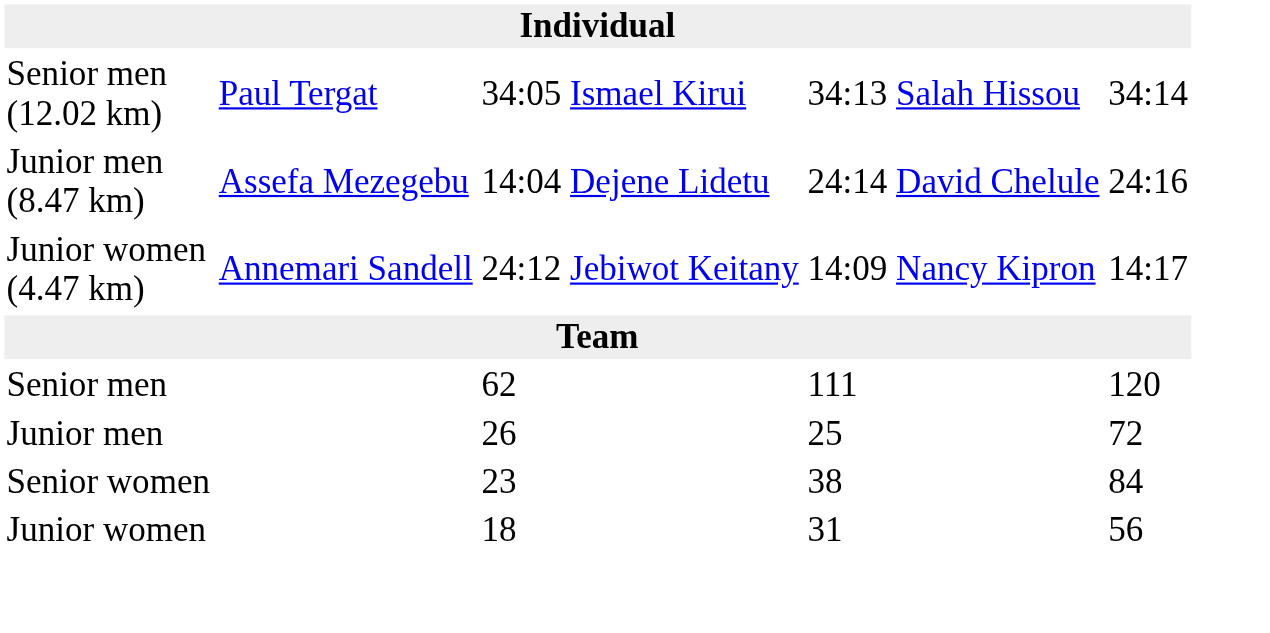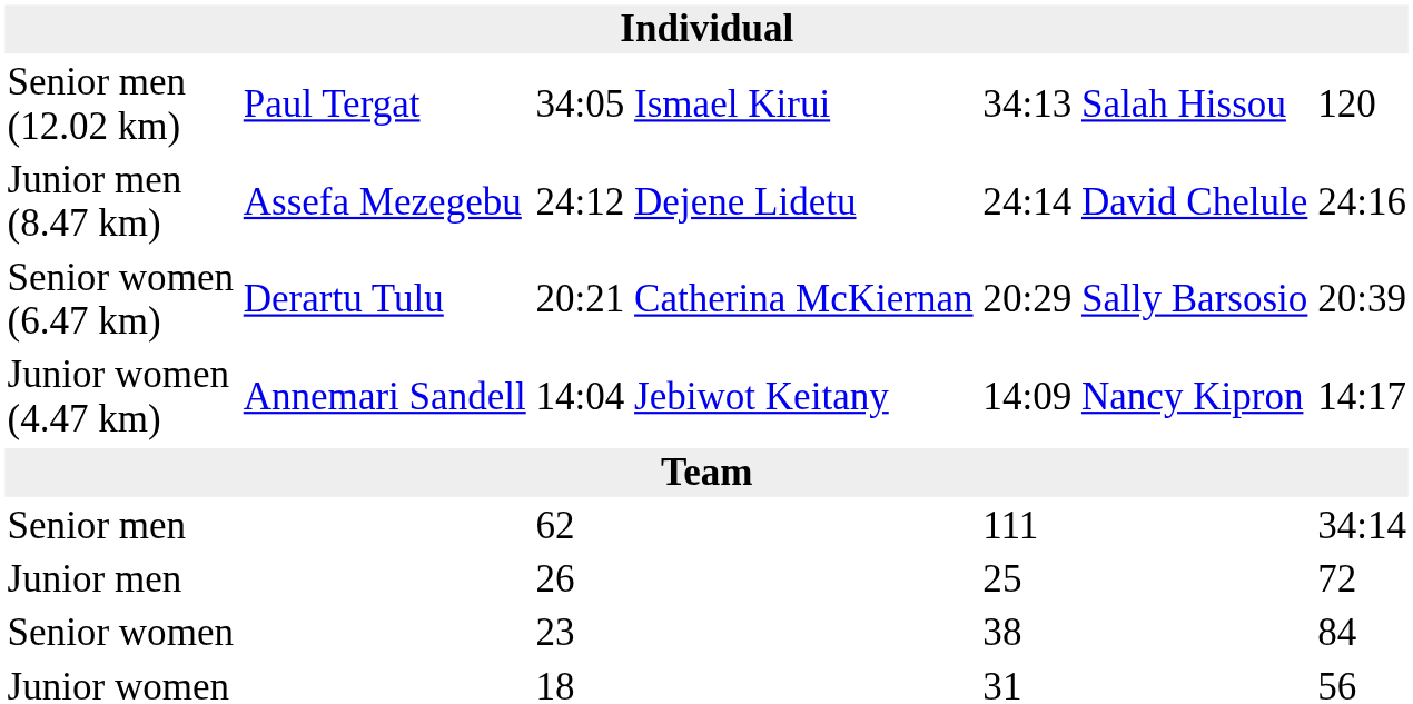 <table>
 <tr>
 <td colspan=7 bgcolor=#eeeeee style=text-align:center;><strong>Individual</strong></td>
 </tr>
 <tr>
 <td>Senior men<br>(12.02 km)</td>
 <td><a href='#'>Paul Tergat</a><br></td>
 <td>34:05</td>
 <td><a href='#'>Ismael Kirui</a><br></td>
 <td>34:13</td>
 <td><a href='#'>Salah Hissou</a><br></td>
-<td>34:14</td>
+<td>120</td>
 </tr>
 <tr>
 <td>Junior men<br>(8.47 km)</td>
 <td><a href='#'>Assefa Mezegebu</a><br></td>
-<td>14:04</td>
+<td>24:12</td>
 <td><a href='#'>Dejene Lidetu</a><br></td>
 <td>24:14</td>
 <td><a href='#'>David Chelule</a><br></td>
 <td>24:16</td>
 </tr>
 <tr>
+<td>Senior women<br>(6.47 km)</td>
+<td><a href='#'>Derartu Tulu</a><br></td>
+<td>20:21</td>
+<td><a href='#'>Catherina McKiernan</a><br></td>
+<td>20:29</td>
+<td><a href='#'>Sally Barsosio</a><br></td>
+<td>20:39</td>
+</tr>
+<tr>
 <td>Junior women<br>(4.47 km)</td>
 <td><a href='#'>Annemari Sandell</a><br></td>
-<td>24:12</td>
+<td>14:04</td>
 <td><a href='#'>Jebiwot Keitany</a><br></td>
 <td>14:09</td>
 <td><a href='#'>Nancy Kipron</a><br></td>
 <td>14:17</td>
 </tr>
 <tr>
 <td colspan=7 bgcolor=#eeeeee style=text-align:center;><strong>Team</strong></td>
 </tr>
 <tr>
 <td>Senior men</td>
 <td></td>
 <td>62</td>
 <td></td>
 <td>111</td>
 <td></td>
-<td>120</td>
+<td>34:14</td>
 </tr>
 <tr>
 <td>Junior men</td>
 <td></td>
 <td>26</td>
 <td></td>
 <td>25</td>
 <td></td>
 <td>72</td>
 </tr>
 <tr>
 <td>Senior women</td>
 <td></td>
 <td>23</td>
 <td></td>
 <td>38</td>
 <td></td>
 <td>84</td>
 </tr>
 <tr>
 <td>Junior women</td>
 <td></td>
 <td>18</td>
 <td></td>
 <td>31</td>
 <td></td>
 <td>56</td>
 </tr>
 </table>
